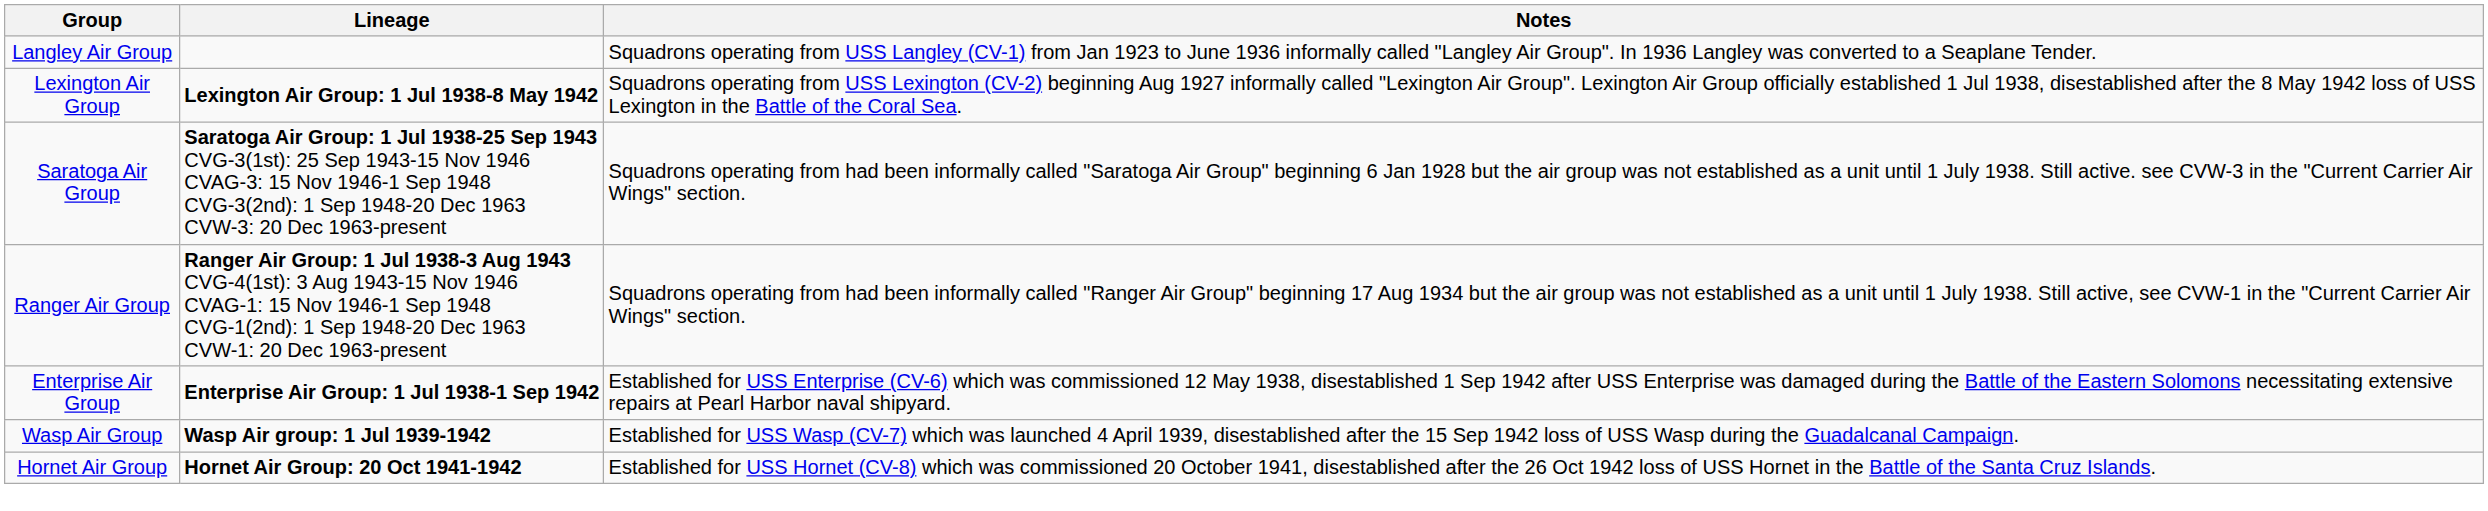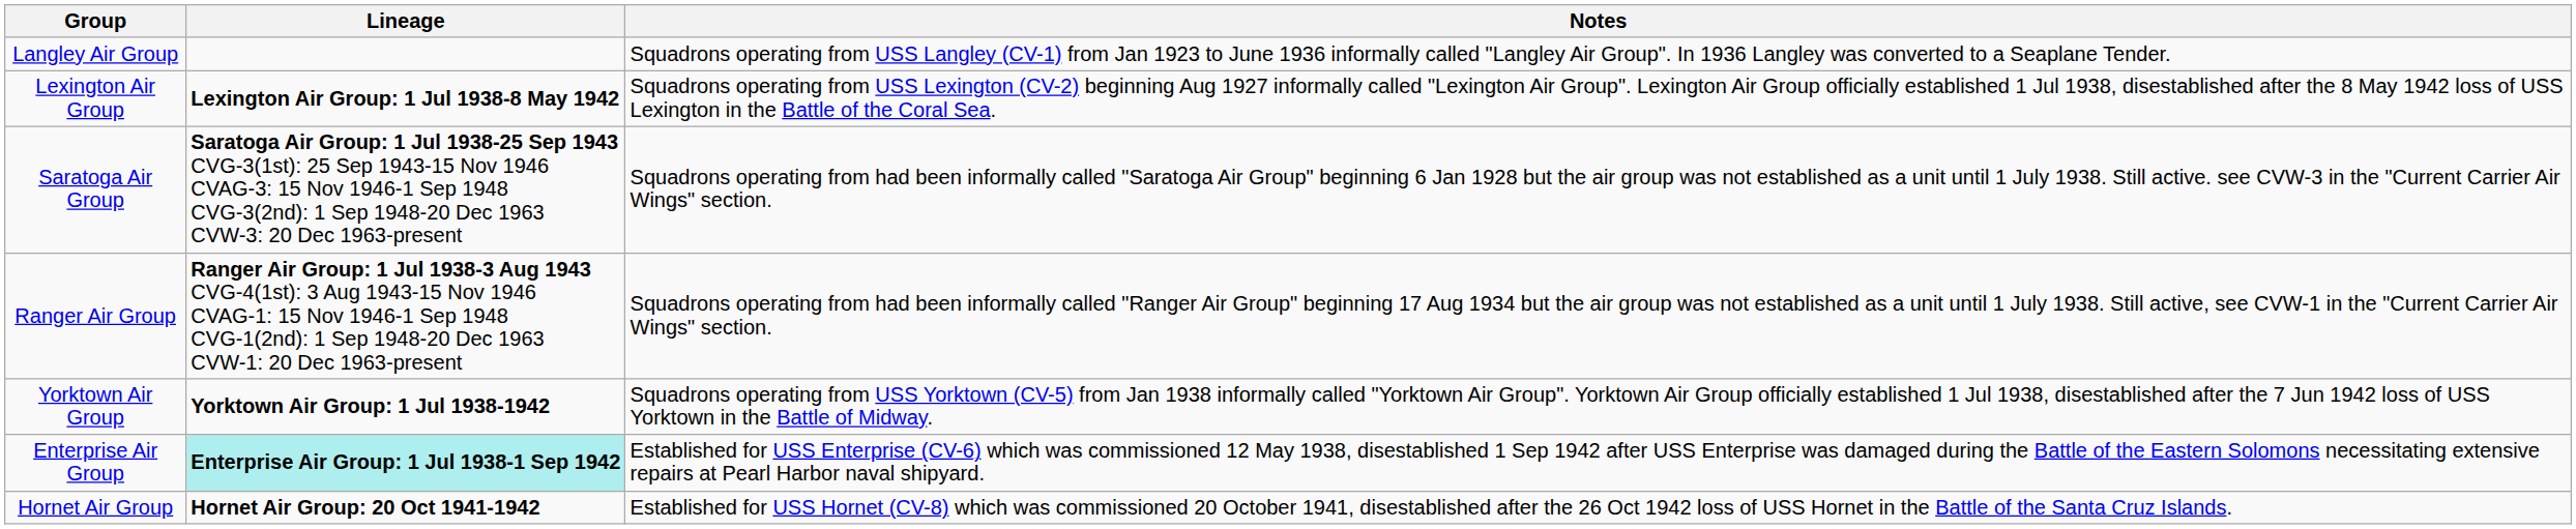 <table class="wikitable" width=100% style="text-align: left">
 <tr>
 <th colspan=1>Group</th>
 <th>Lineage</th>
 <th>Notes</th>
 </tr>
 <tr>
 <td align=center><a href='#'>Langley Air Group</a></td>
 <td></td>
 <td>Squadrons operating from <a href='#'>USS Langley (CV-1)</a> from Jan 1923 to June 1936 informally called "Langley Air Group". In 1936 Langley was converted to a Seaplane Tender.</td>
 </tr>
 <tr>
 <td align=center><a href='#'>Lexington Air Group</a></td>
 <td><strong>Lexington Air Group: 1 Jul 1938-8 May 1942</strong></td>
 <td>Squadrons operating from <a href='#'>USS Lexington (CV-2)</a> beginning Aug 1927 informally called "Lexington Air Group". Lexington Air Group officially established 1 Jul 1938, disestablished after the 8 May 1942 loss of USS Lexington in the <a href='#'>Battle of the Coral Sea</a>.</td>
 </tr>
 <tr>
 <td align=center><a href='#'>Saratoga Air Group</a></td>
 <td><strong>Saratoga Air Group: 1 Jul 1938-25 Sep 1943</strong><br>CVG-3(1st): 25 Sep 1943-15 Nov 1946<br>CVAG-3: 15 Nov 1946-1 Sep 1948<br>CVG-3(2nd): 1 Sep 1948-20 Dec 1963<br>CVW-3: 20 Dec 1963-present</td>
 <td>Squadrons operating from  had been informally called "Saratoga Air Group" beginning 6 Jan 1928 but the air group was not established as a unit until 1 July 1938. Still active. see CVW-3 in the "Current Carrier Air Wings" section.</td>
 </tr>
 <tr>
 <td align=center><a href='#'>Ranger Air Group</a></td>
 <td><strong>Ranger Air Group: 1 Jul 1938-3 Aug 1943</strong><br>CVG-4(1st): 3 Aug 1943-15 Nov 1946<br>CVAG-1: 15 Nov 1946-1 Sep 1948<br>CVG-1(2nd): 1 Sep 1948-20 Dec 1963<br>CVW-1: 20 Dec 1963-present</td>
 <td>Squadrons operating from  had been informally called "Ranger Air Group" beginning 17 Aug 1934 but the air group was not established as a unit until 1 July 1938. Still active, see CVW-1 in the "Current Carrier Air Wings" section.</td>
 </tr>
 <tr>
-<td align=center><a href='#'>Enterprise Air Group</a></td>
-<td style="white-space: nowrap;"><strong>Enterprise Air Group: 1 Jul 1938-1 Sep 1942</strong></td>
-<td>Established for <a href='#'>USS Enterprise (CV-6)</a> which was commissioned 12 May 1938, disestablished 1 Sep 1942 after USS Enterprise was damaged during the <a href='#'>Battle of the Eastern Solomons</a> necessitating extensive repairs at Pearl Harbor naval shipyard.</td>
+<td align=center><a href='#'>Yorktown Air Group</a></td>
+<td><strong>Yorktown Air Group: 1 Jul 1938-1942</strong></td>
+<td>Squadrons operating from <a href='#'>USS Yorktown (CV-5)</a> from Jan 1938 informally called "Yorktown Air Group". Yorktown Air Group officially established 1 Jul 1938, disestablished after the 7 Jun 1942 loss of USS Yorktown in the <a href='#'>Battle of Midway</a>.</td>
 </tr>
 <tr>
-<td align=center><a href='#'>Wasp Air Group</a></td>
-<td><strong>Wasp Air group: 1 Jul 1939-1942</strong></td>
-<td>Established for <a href='#'>USS Wasp (CV-7)</a> which was launched 4 April 1939, disestablished after the 15 Sep 1942 loss of USS Wasp during the <a href='#'>Guadalcanal Campaign</a>.</td>
+<td align=center><a href='#'>Enterprise Air Group</a></td>
+<td style="background: paleturquoise; white-space: nowrap;"><strong>Enterprise Air Group: 1 Jul 1938-1 Sep 1942</strong></td>
+<td>Established for <a href='#'>USS Enterprise (CV-6)</a> which was commissioned 12 May 1938, disestablished 1 Sep 1942 after USS Enterprise was damaged during the <a href='#'>Battle of the Eastern Solomons</a> necessitating extensive repairs at Pearl Harbor naval shipyard.</td>
 </tr>
 <tr>
 <td align=center><a href='#'>Hornet Air Group</a></td>
 <td><strong>Hornet Air Group: 20 Oct 1941-1942</strong></td>
 <td>Established for <a href='#'>USS Hornet (CV-8)</a> which was commissioned 20 October 1941, disestablished after the 26 Oct 1942 loss of USS Hornet in the <a href='#'>Battle of the Santa Cruz Islands</a>.</td>
 </tr>
 </table>
